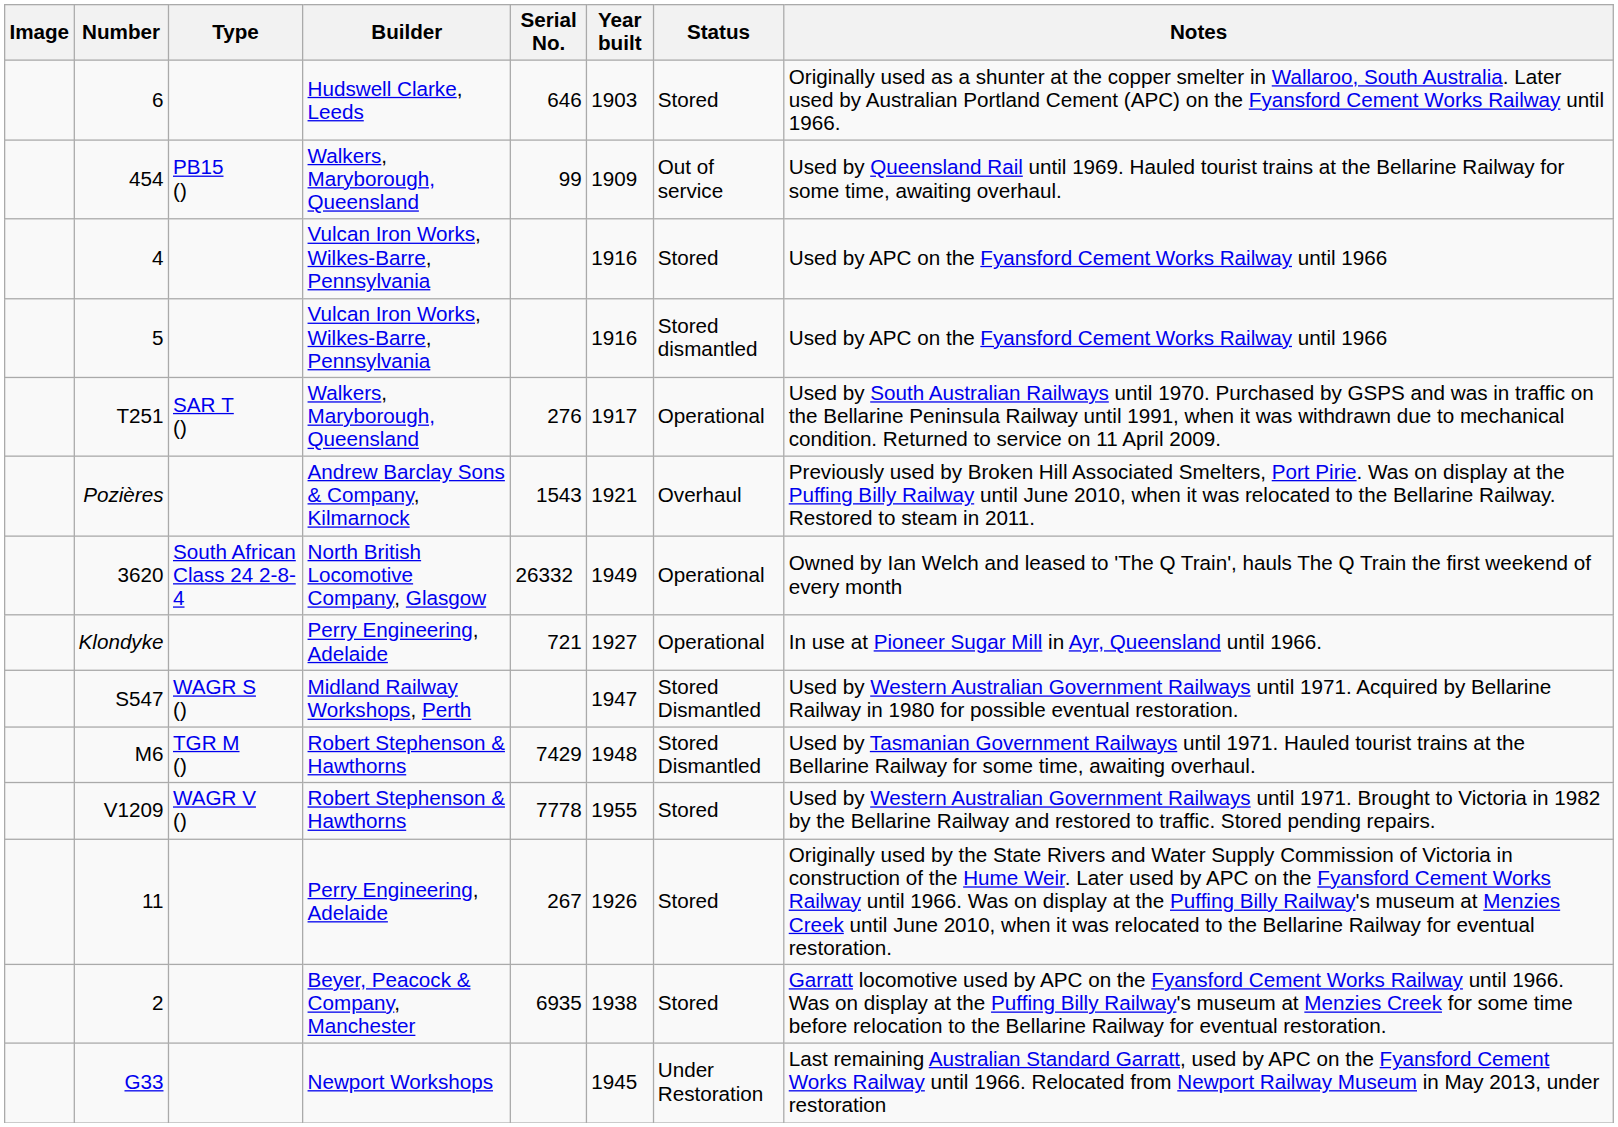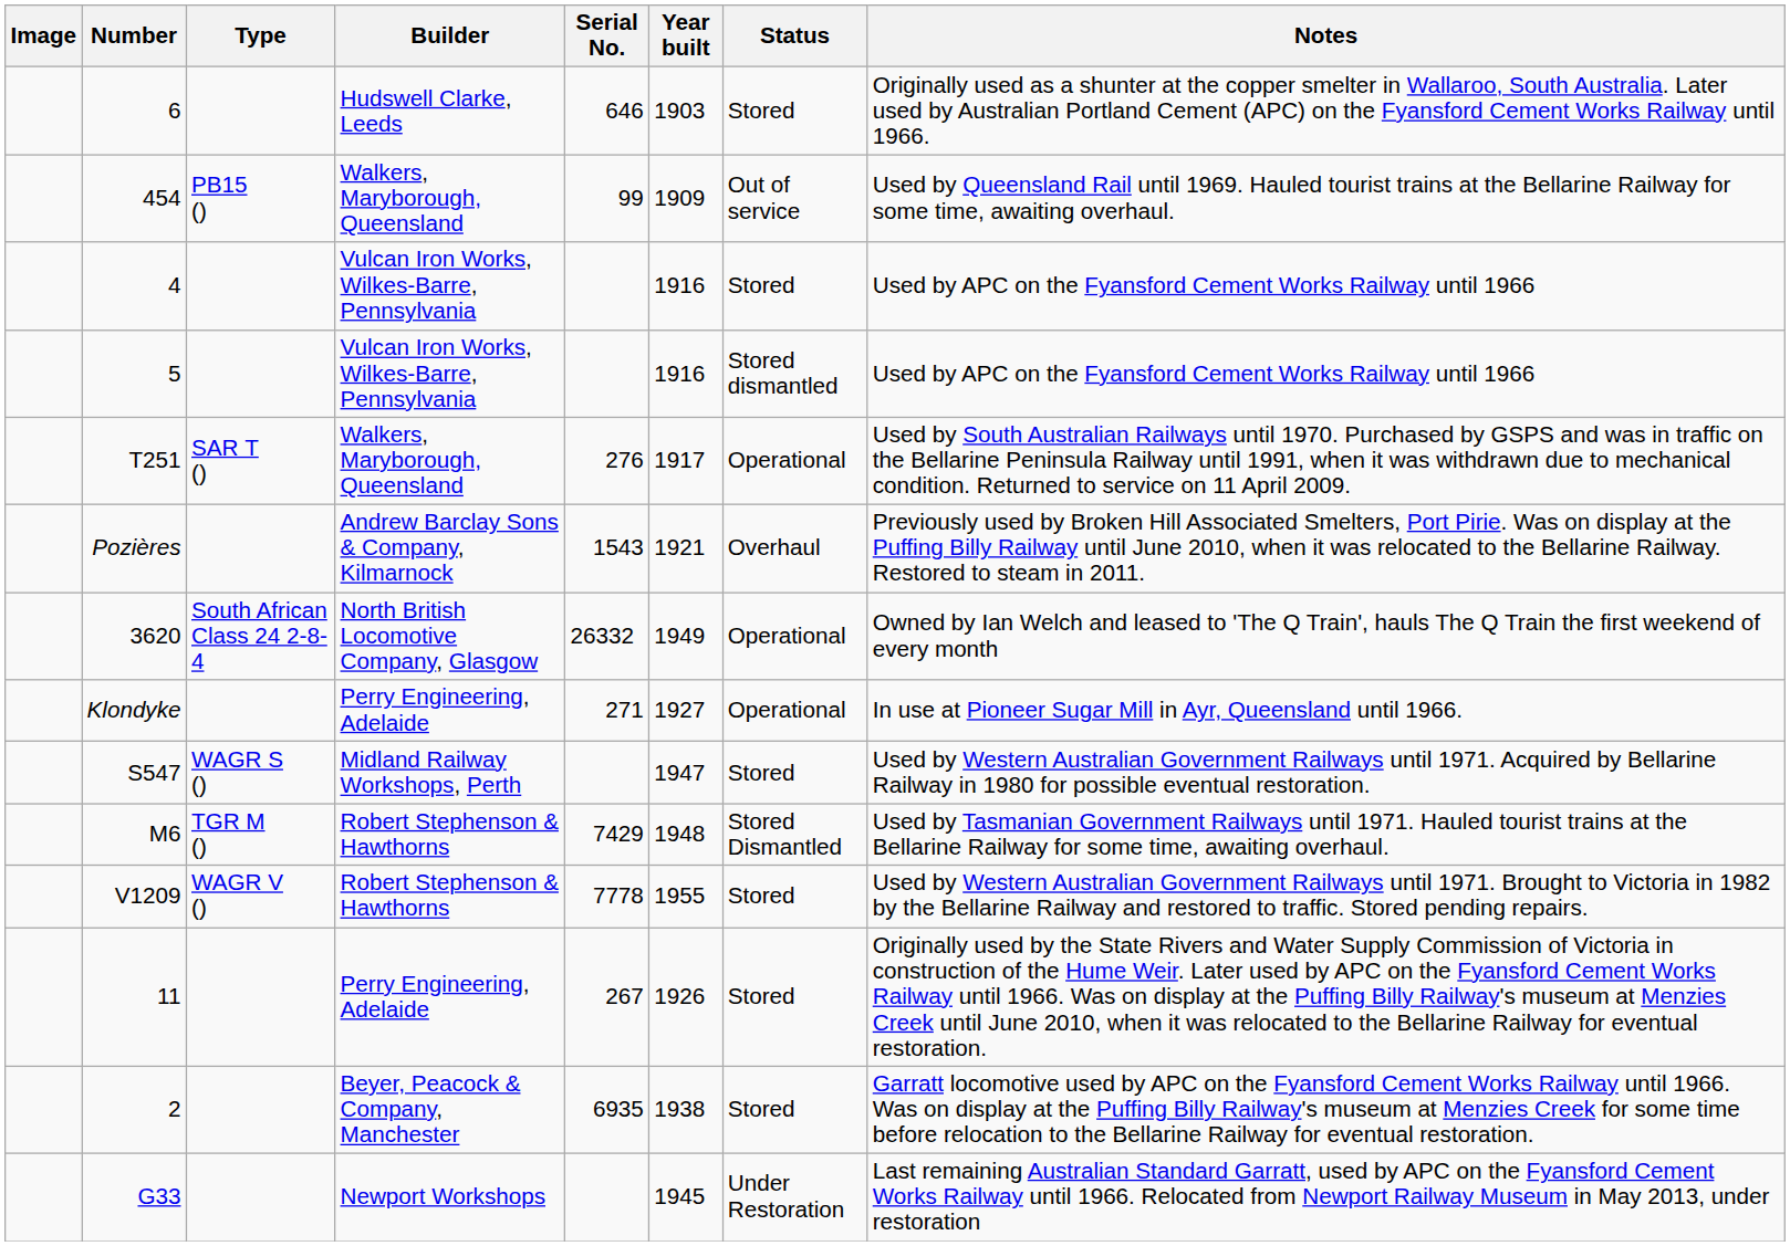 <table class="wikitable">
 <tr>
 <th>Image</th>
 <th>Number</th>
 <th>Type</th>
 <th>Builder</th>
 <th>Serial No.</th>
 <th>Year built</th>
 <th>Status</th>
 <th>Notes</th>
 </tr>
 <tr>
 <td></td>
 <td align="right">6</td>
 <td></td>
 <td><a href='#'>Hudswell Clarke</a>, <a href='#'>Leeds</a></td>
 <td align="right">646</td>
 <td>1903</td>
 <td>Stored</td>
 <td>Originally used as a shunter at the copper smelter in <a href='#'>Wallaroo, South Australia</a>. Later used by Australian Portland Cement (APC) on the <a href='#'>Fyansford Cement Works Railway</a> until 1966.</td>
 </tr>
 <tr>
 <td></td>
 <td align="right">454</td>
 <td><a href='#'>PB15</a><br>()</td>
 <td><a href='#'>Walkers</a>, <a href='#'>Maryborough, Queensland</a></td>
 <td align="right">99</td>
 <td>1909</td>
 <td>Out of service</td>
 <td>Used by <a href='#'>Queensland Rail</a> until 1969. Hauled tourist trains at the Bellarine Railway for some time, awaiting overhaul.</td>
 </tr>
 <tr>
 <td></td>
 <td align="right">4</td>
 <td></td>
 <td><a href='#'>Vulcan Iron Works</a>, <a href='#'>Wilkes-Barre</a>, <a href='#'>Pennsylvania</a></td>
 <td align="right"></td>
 <td>1916</td>
 <td>Stored</td>
 <td>Used by APC on the <a href='#'>Fyansford Cement Works Railway</a> until 1966</td>
 </tr>
 <tr>
 <td></td>
 <td align="right">5</td>
 <td></td>
 <td><a href='#'>Vulcan Iron Works</a>, <a href='#'>Wilkes-Barre</a>, <a href='#'>Pennsylvania</a></td>
 <td align="right"></td>
 <td>1916</td>
 <td>Stored dismantled</td>
 <td>Used by APC on the <a href='#'>Fyansford Cement Works Railway</a> until 1966</td>
 </tr>
 <tr>
 <td></td>
 <td align="right">T251</td>
 <td><a href='#'>SAR T</a><br>()</td>
 <td><a href='#'>Walkers</a>, <a href='#'>Maryborough, Queensland</a></td>
 <td align="right">276</td>
 <td>1917</td>
 <td>Operational</td>
 <td>Used by <a href='#'>South Australian Railways</a> until 1970. Purchased by GSPS and was in traffic on the Bellarine Peninsula Railway until 1991, when it was withdrawn due to mechanical condition. Returned to service on 11 April 2009.</td>
 </tr>
 <tr>
 <td></td>
 <td align="right"><em>Pozières</em></td>
 <td></td>
 <td><a href='#'>Andrew Barclay Sons & Company</a>, <a href='#'>Kilmarnock</a></td>
 <td align="right">1543</td>
 <td>1921</td>
 <td>Overhaul</td>
 <td>Previously used by Broken Hill Associated Smelters, <a href='#'>Port Pirie</a>. Was on display at the <a href='#'>Puffing Billy Railway</a> until June 2010, when it was relocated to the Bellarine Railway. Restored to steam in 2011.</td>
 </tr>
 <tr>
 <td></td>
 <td align="right">3620</td>
 <td><a href='#'>South African Class 24 2-8-4</a></td>
 <td><a href='#'>North British Locomotive Company</a>, <a href='#'>Glasgow</a></td>
 <td>26332</td>
 <td>1949</td>
 <td>Operational</td>
 <td>Owned by Ian Welch and leased to 'The Q Train', hauls The Q Train the first weekend of every month</td>
 </tr>
 <tr>
 <td></td>
 <td align="right"><em>Klondyke</em></td>
 <td></td>
 <td><a href='#'>Perry Engineering</a>, <a href='#'>Adelaide</a></td>
-<td align="right">721</td>
+<td align="right">271</td>
 <td>1927</td>
 <td>Operational</td>
 <td>In use at <a href='#'>Pioneer Sugar Mill</a> in <a href='#'>Ayr, Queensland</a> until 1966.</td>
 </tr>
 <tr>
 <td></td>
 <td align="right">S547</td>
 <td><a href='#'>WAGR S</a><br>()</td>
 <td><a href='#'>Midland Railway Workshops</a>, <a href='#'>Perth</a></td>
 <td align="right"></td>
 <td>1947</td>
-<td>Stored Dismantled</td>
+<td>Stored</td>
 <td>Used by <a href='#'>Western Australian Government Railways</a> until 1971. Acquired by Bellarine Railway in 1980 for possible eventual restoration.</td>
 </tr>
 <tr>
 <td></td>
 <td align="right">M6</td>
 <td><a href='#'>TGR M</a><br>()</td>
 <td><a href='#'>Robert Stephenson & Hawthorns</a></td>
 <td align="right">7429</td>
 <td>1948</td>
 <td>Stored Dismantled</td>
 <td>Used by <a href='#'>Tasmanian Government Railways</a> until 1971. Hauled tourist trains at the Bellarine Railway for some time, awaiting overhaul.</td>
 </tr>
 <tr>
 <td></td>
 <td align="right">V1209</td>
 <td><a href='#'>WAGR V</a><br>()</td>
 <td><a href='#'>Robert Stephenson & Hawthorns</a></td>
 <td align="right">7778</td>
 <td>1955</td>
 <td>Stored</td>
 <td>Used by <a href='#'>Western Australian Government Railways</a> until 1971. Brought to Victoria in 1982 by the Bellarine Railway and restored to traffic. Stored pending repairs.</td>
 </tr>
 <tr>
 <td></td>
 <td align="right">11</td>
 <td></td>
 <td><a href='#'>Perry Engineering</a>, <a href='#'>Adelaide</a></td>
 <td align="right">267</td>
 <td>1926</td>
 <td>Stored</td>
 <td>Originally used by the State Rivers and Water Supply Commission of Victoria in construction of the <a href='#'>Hume Weir</a>. Later used by APC on the <a href='#'>Fyansford Cement Works Railway</a> until 1966. Was on display at the <a href='#'>Puffing Billy Railway</a>'s museum at <a href='#'>Menzies Creek</a> until June 2010, when it was relocated to the Bellarine Railway for eventual restoration.</td>
 </tr>
 <tr>
 <td></td>
 <td align="right">2</td>
 <td></td>
 <td><a href='#'>Beyer, Peacock & Company</a>, <a href='#'>Manchester</a></td>
 <td align="right">6935</td>
 <td>1938</td>
 <td>Stored</td>
 <td><a href='#'>Garratt</a> locomotive used by APC on the <a href='#'>Fyansford Cement Works Railway</a> until 1966. Was on display at the <a href='#'>Puffing Billy Railway</a>'s museum at <a href='#'>Menzies Creek</a> for some time before relocation to the Bellarine Railway for eventual restoration.</td>
 </tr>
 <tr>
 <td></td>
 <td align="right"><a href='#'>G33</a></td>
 <td></td>
 <td><a href='#'>Newport Workshops</a></td>
 <td align="right"></td>
 <td>1945</td>
 <td>Under Restoration</td>
 <td>Last remaining <a href='#'>Australian Standard Garratt</a>, used by APC on the <a href='#'>Fyansford Cement Works Railway</a> until 1966. Relocated from <a href='#'>Newport Railway Museum</a> in May 2013, under restoration</td>
 </tr>
 </table>
